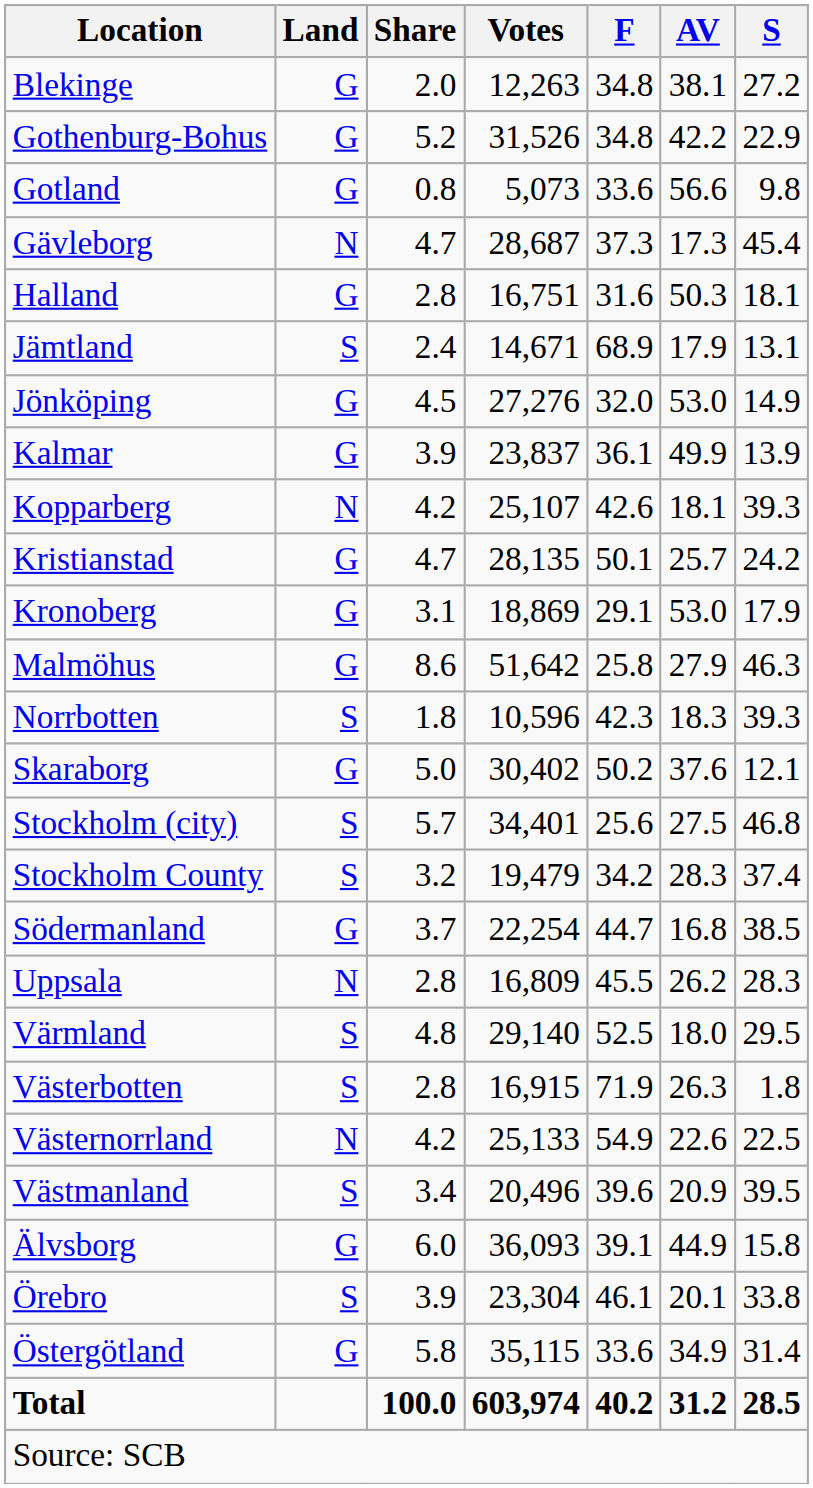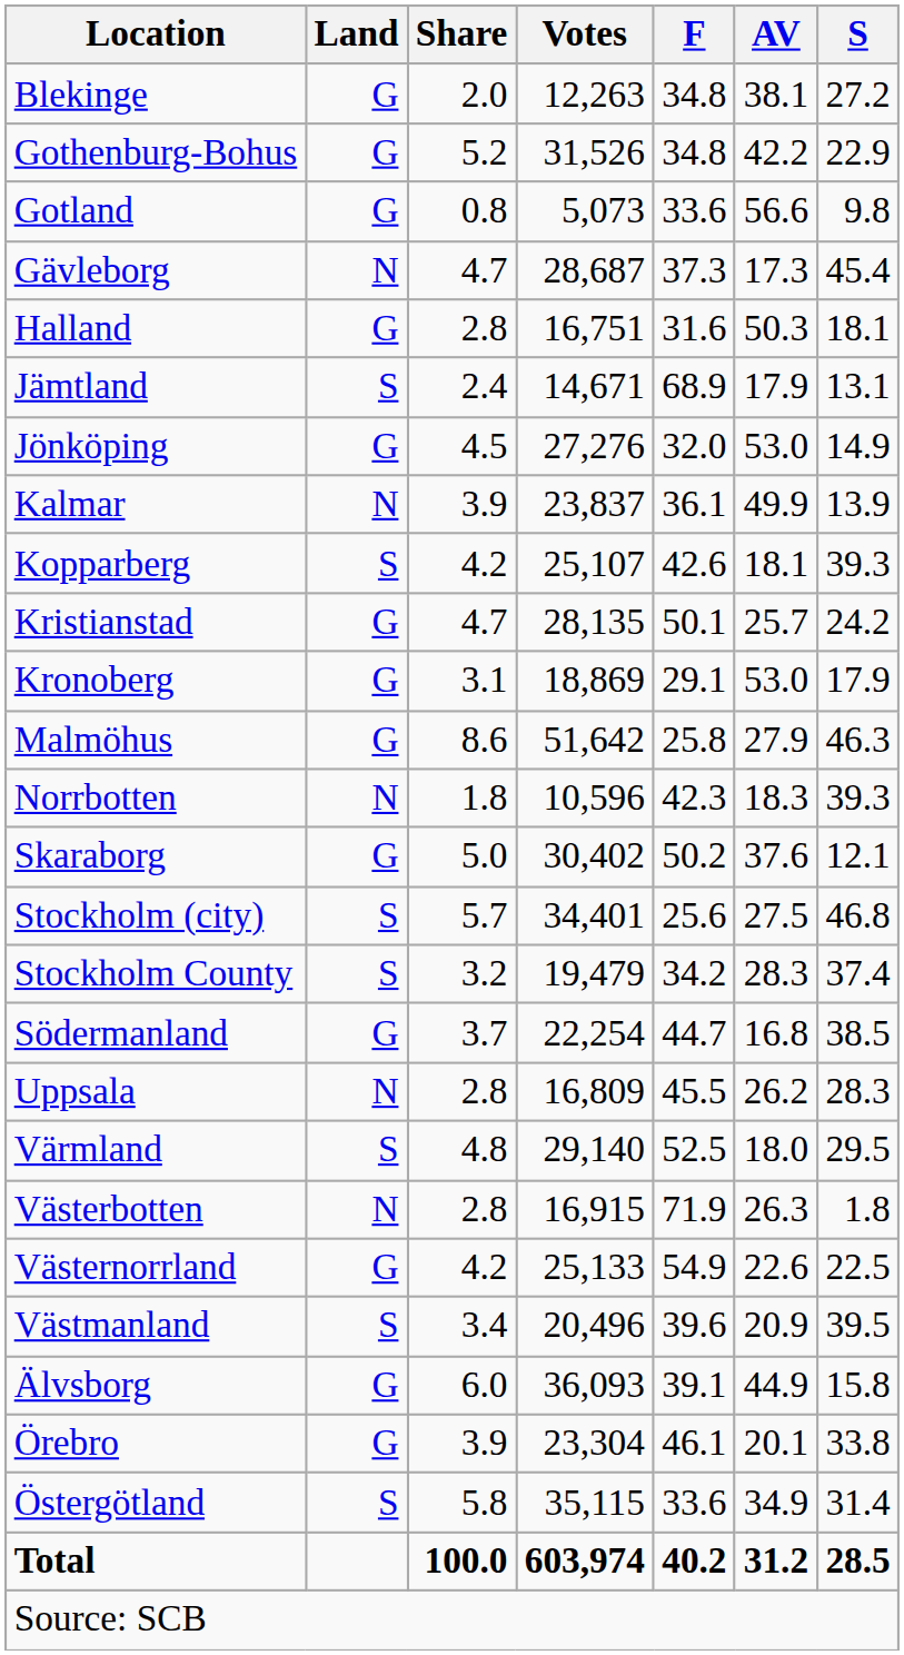 <table class="wikitable sortable" style=text-align:right>
 <tr>
 <th>Location</th>
 <th>Land</th>
 <th>Share</th>
 <th>Votes</th>
 <th><a href='#'>F</a></th>
 <th><a href='#'>AV</a></th>
 <th><a href='#'>S</a></th>
 </tr>
 <tr>
 <td align=left><a href='#'>Blekinge</a></td>
 <td><a href='#'>G</a></td>
 <td>2.0</td>
 <td>12,263</td>
 <td>34.8</td>
 <td>38.1</td>
 <td>27.2</td>
 </tr>
 <tr>
 <td align=left><a href='#'>Gothenburg-Bohus</a></td>
 <td><a href='#'>G</a></td>
 <td>5.2</td>
 <td>31,526</td>
 <td>34.8</td>
 <td>42.2</td>
 <td>22.9</td>
 </tr>
 <tr>
 <td align=left><a href='#'>Gotland</a></td>
 <td><a href='#'>G</a></td>
 <td>0.8</td>
 <td>5,073</td>
 <td>33.6</td>
 <td>56.6</td>
 <td>9.8</td>
 </tr>
 <tr>
 <td align=left><a href='#'>Gävleborg</a></td>
 <td><a href='#'>N</a></td>
 <td>4.7</td>
 <td>28,687</td>
 <td>37.3</td>
 <td>17.3</td>
 <td>45.4</td>
 </tr>
 <tr>
 <td align=left><a href='#'>Halland</a></td>
 <td><a href='#'>G</a></td>
 <td>2.8</td>
 <td>16,751</td>
 <td>31.6</td>
 <td>50.3</td>
 <td>18.1</td>
 </tr>
 <tr>
 <td align=left><a href='#'>Jämtland</a></td>
 <td><a href='#'>S</a></td>
 <td>2.4</td>
 <td>14,671</td>
 <td>68.9</td>
 <td>17.9</td>
 <td>13.1</td>
 </tr>
 <tr>
 <td align=left><a href='#'>Jönköping</a></td>
 <td><a href='#'>G</a></td>
 <td>4.5</td>
 <td>27,276</td>
 <td>32.0</td>
 <td>53.0</td>
 <td>14.9</td>
 </tr>
 <tr>
 <td align=left><a href='#'>Kalmar</a></td>
-<td><a href='#'>G</a></td>
+<td><a href='#'>N</a></td>
 <td>3.9</td>
 <td>23,837</td>
 <td>36.1</td>
 <td>49.9</td>
 <td>13.9</td>
 </tr>
 <tr>
 <td align=left><a href='#'>Kopparberg</a></td>
-<td><a href='#'>N</a></td>
+<td><a href='#'>S</a></td>
 <td>4.2</td>
 <td>25,107</td>
 <td>42.6</td>
 <td>18.1</td>
 <td>39.3</td>
 </tr>
 <tr>
 <td align=left><a href='#'>Kristianstad</a></td>
 <td><a href='#'>G</a></td>
 <td>4.7</td>
 <td>28,135</td>
 <td>50.1</td>
 <td>25.7</td>
 <td>24.2</td>
 </tr>
 <tr>
 <td align=left><a href='#'>Kronoberg</a></td>
 <td><a href='#'>G</a></td>
 <td>3.1</td>
 <td>18,869</td>
 <td>29.1</td>
 <td>53.0</td>
 <td>17.9</td>
 </tr>
 <tr>
 <td align=left><a href='#'>Malmöhus</a></td>
 <td><a href='#'>G</a></td>
 <td>8.6</td>
 <td>51,642</td>
 <td>25.8</td>
 <td>27.9</td>
 <td>46.3</td>
 </tr>
 <tr>
 <td align=left><a href='#'>Norrbotten</a></td>
-<td><a href='#'>S</a></td>
+<td><a href='#'>N</a></td>
 <td>1.8</td>
 <td>10,596</td>
 <td>42.3</td>
 <td>18.3</td>
 <td>39.3</td>
 </tr>
 <tr>
 <td align=left><a href='#'>Skaraborg</a></td>
 <td><a href='#'>G</a></td>
 <td>5.0</td>
 <td>30,402</td>
 <td>50.2</td>
 <td>37.6</td>
 <td>12.1</td>
 </tr>
 <tr>
 <td align=left><a href='#'>Stockholm (city)</a></td>
 <td><a href='#'>S</a></td>
 <td>5.7</td>
 <td>34,401</td>
 <td>25.6</td>
 <td>27.5</td>
 <td>46.8</td>
 </tr>
 <tr>
 <td align=left><a href='#'>Stockholm County</a></td>
 <td><a href='#'>S</a></td>
 <td>3.2</td>
 <td>19,479</td>
 <td>34.2</td>
 <td>28.3</td>
 <td>37.4</td>
 </tr>
 <tr>
 <td align=left><a href='#'>Södermanland</a></td>
 <td><a href='#'>G</a></td>
 <td>3.7</td>
 <td>22,254</td>
 <td>44.7</td>
 <td>16.8</td>
 <td>38.5</td>
 </tr>
 <tr>
 <td align=left><a href='#'>Uppsala</a></td>
 <td><a href='#'>N</a></td>
 <td>2.8</td>
 <td>16,809</td>
 <td>45.5</td>
 <td>26.2</td>
 <td>28.3</td>
 </tr>
 <tr>
 <td align=left><a href='#'>Värmland</a></td>
 <td><a href='#'>S</a></td>
 <td>4.8</td>
 <td>29,140</td>
 <td>52.5</td>
 <td>18.0</td>
 <td>29.5</td>
 </tr>
 <tr>
 <td align=left><a href='#'>Västerbotten</a></td>
-<td><a href='#'>S</a></td>
+<td><a href='#'>N</a></td>
 <td>2.8</td>
 <td>16,915</td>
 <td>71.9</td>
 <td>26.3</td>
 <td>1.8</td>
 </tr>
 <tr>
 <td align=left><a href='#'>Västernorrland</a></td>
-<td><a href='#'>N</a></td>
+<td><a href='#'>G</a></td>
 <td>4.2</td>
 <td>25,133</td>
 <td>54.9</td>
 <td>22.6</td>
 <td>22.5</td>
 </tr>
 <tr>
 <td align=left><a href='#'>Västmanland</a></td>
 <td><a href='#'>S</a></td>
 <td>3.4</td>
 <td>20,496</td>
 <td>39.6</td>
 <td>20.9</td>
 <td>39.5</td>
 </tr>
 <tr>
 <td align=left><a href='#'>Älvsborg</a></td>
 <td><a href='#'>G</a></td>
 <td>6.0</td>
 <td>36,093</td>
 <td>39.1</td>
 <td>44.9</td>
 <td>15.8</td>
 </tr>
 <tr>
 <td align=left><a href='#'>Örebro</a></td>
-<td><a href='#'>S</a></td>
+<td><a href='#'>G</a></td>
 <td>3.9</td>
 <td>23,304</td>
 <td>46.1</td>
 <td>20.1</td>
 <td>33.8</td>
 </tr>
 <tr>
 <td align=left><a href='#'>Östergötland</a></td>
-<td><a href='#'>G</a></td>
+<td><a href='#'>S</a></td>
 <td>5.8</td>
 <td>35,115</td>
 <td>33.6</td>
 <td>34.9</td>
 <td>31.4</td>
 </tr>
 <tr>
 <td align=left><strong>Total</strong></td>
 <td></td>
 <td><strong>100.0</strong></td>
 <td><strong>603,974</strong></td>
 <td><strong>40.2</strong></td>
 <td><strong>31.2</strong></td>
 <td><strong>28.5</strong></td>
 </tr>
 <tr>
 <td align=left colspan=7>Source: SCB </td>
 </tr>
 </table>
